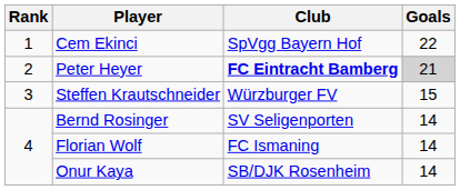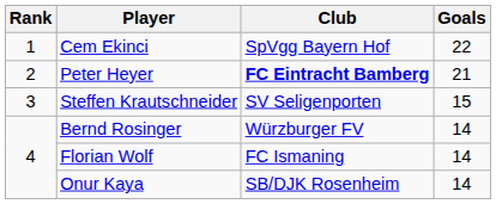 <table class="wikitable" style="text-align:center">
 <tr>
 <th>Rank</th>
 <th>Player</th>
 <th>Club</th>
 <th>Goals</th>
 </tr>
 <tr>
 <td>1</td>
 <td align="left"> <a href='#'>Cem Ekinci</a></td>
 <td align="left"><a href='#'>SpVgg Bayern Hof</a></td>
 <td>22</td>
 </tr>
 <tr>
 <td>2</td>
 <td align="left"> <a href='#'>Peter Heyer</a></td>
 <td align="left"><strong><a href='#'>FC Eintracht Bamberg</a></strong></td>
-<td style="background: lightgrey;">21</td>
+<td>21</td>
 </tr>
 <tr>
 <td>3</td>
 <td align="left"> <a href='#'>Steffen Krautschneider</a></td>
-<td align="left"><a href='#'>Würzburger FV</a></td>
+<td align="left"><a href='#'>SV Seligenporten</a></td>
 <td>15</td>
 </tr>
 <tr>
 <td rowspan="3">4</td>
 <td align="left"> <a href='#'>Bernd Rosinger</a></td>
-<td align="left"><a href='#'>SV Seligenporten</a></td>
+<td align="left"><a href='#'>Würzburger FV</a></td>
 <td>14</td>
 </tr>
 <tr>
 <td align="left"> <a href='#'>Florian Wolf</a></td>
 <td align="left"><a href='#'>FC Ismaning</a></td>
 <td>14</td>
 </tr>
 <tr>
 <td align="left"> <a href='#'>Onur Kaya</a></td>
 <td align="left"><a href='#'>SB/DJK Rosenheim</a></td>
 <td>14</td>
 </tr>
 </table>
